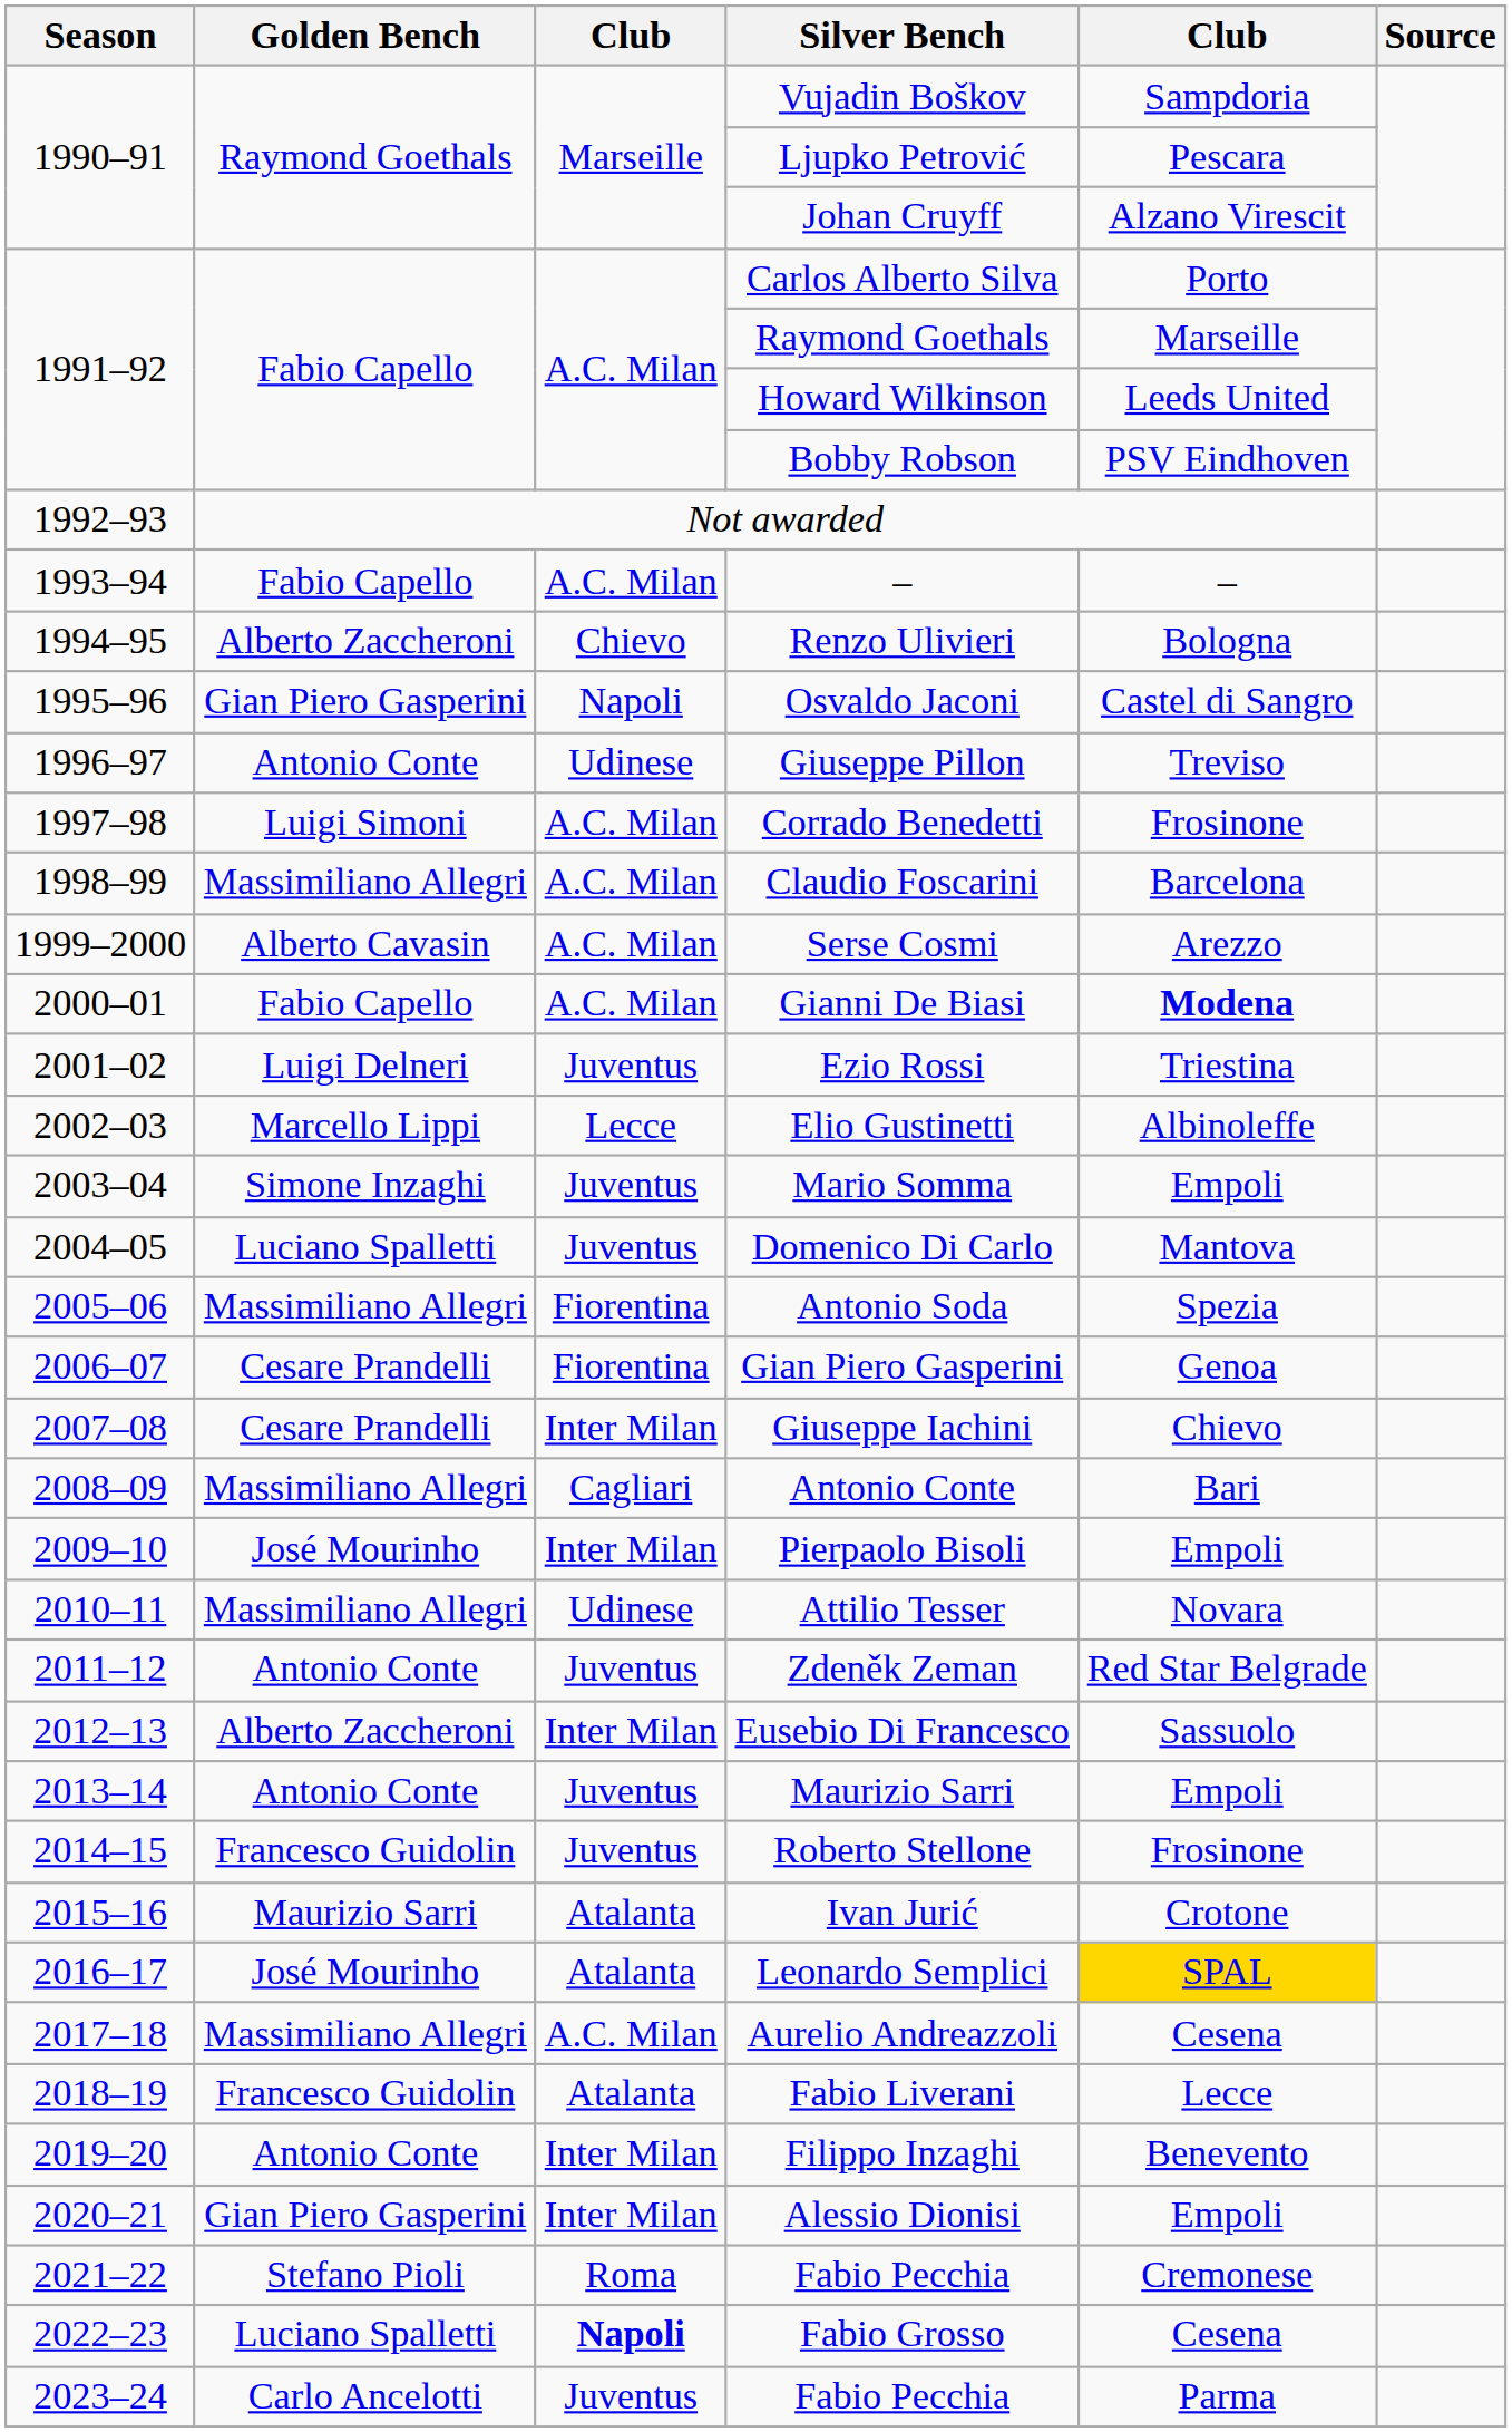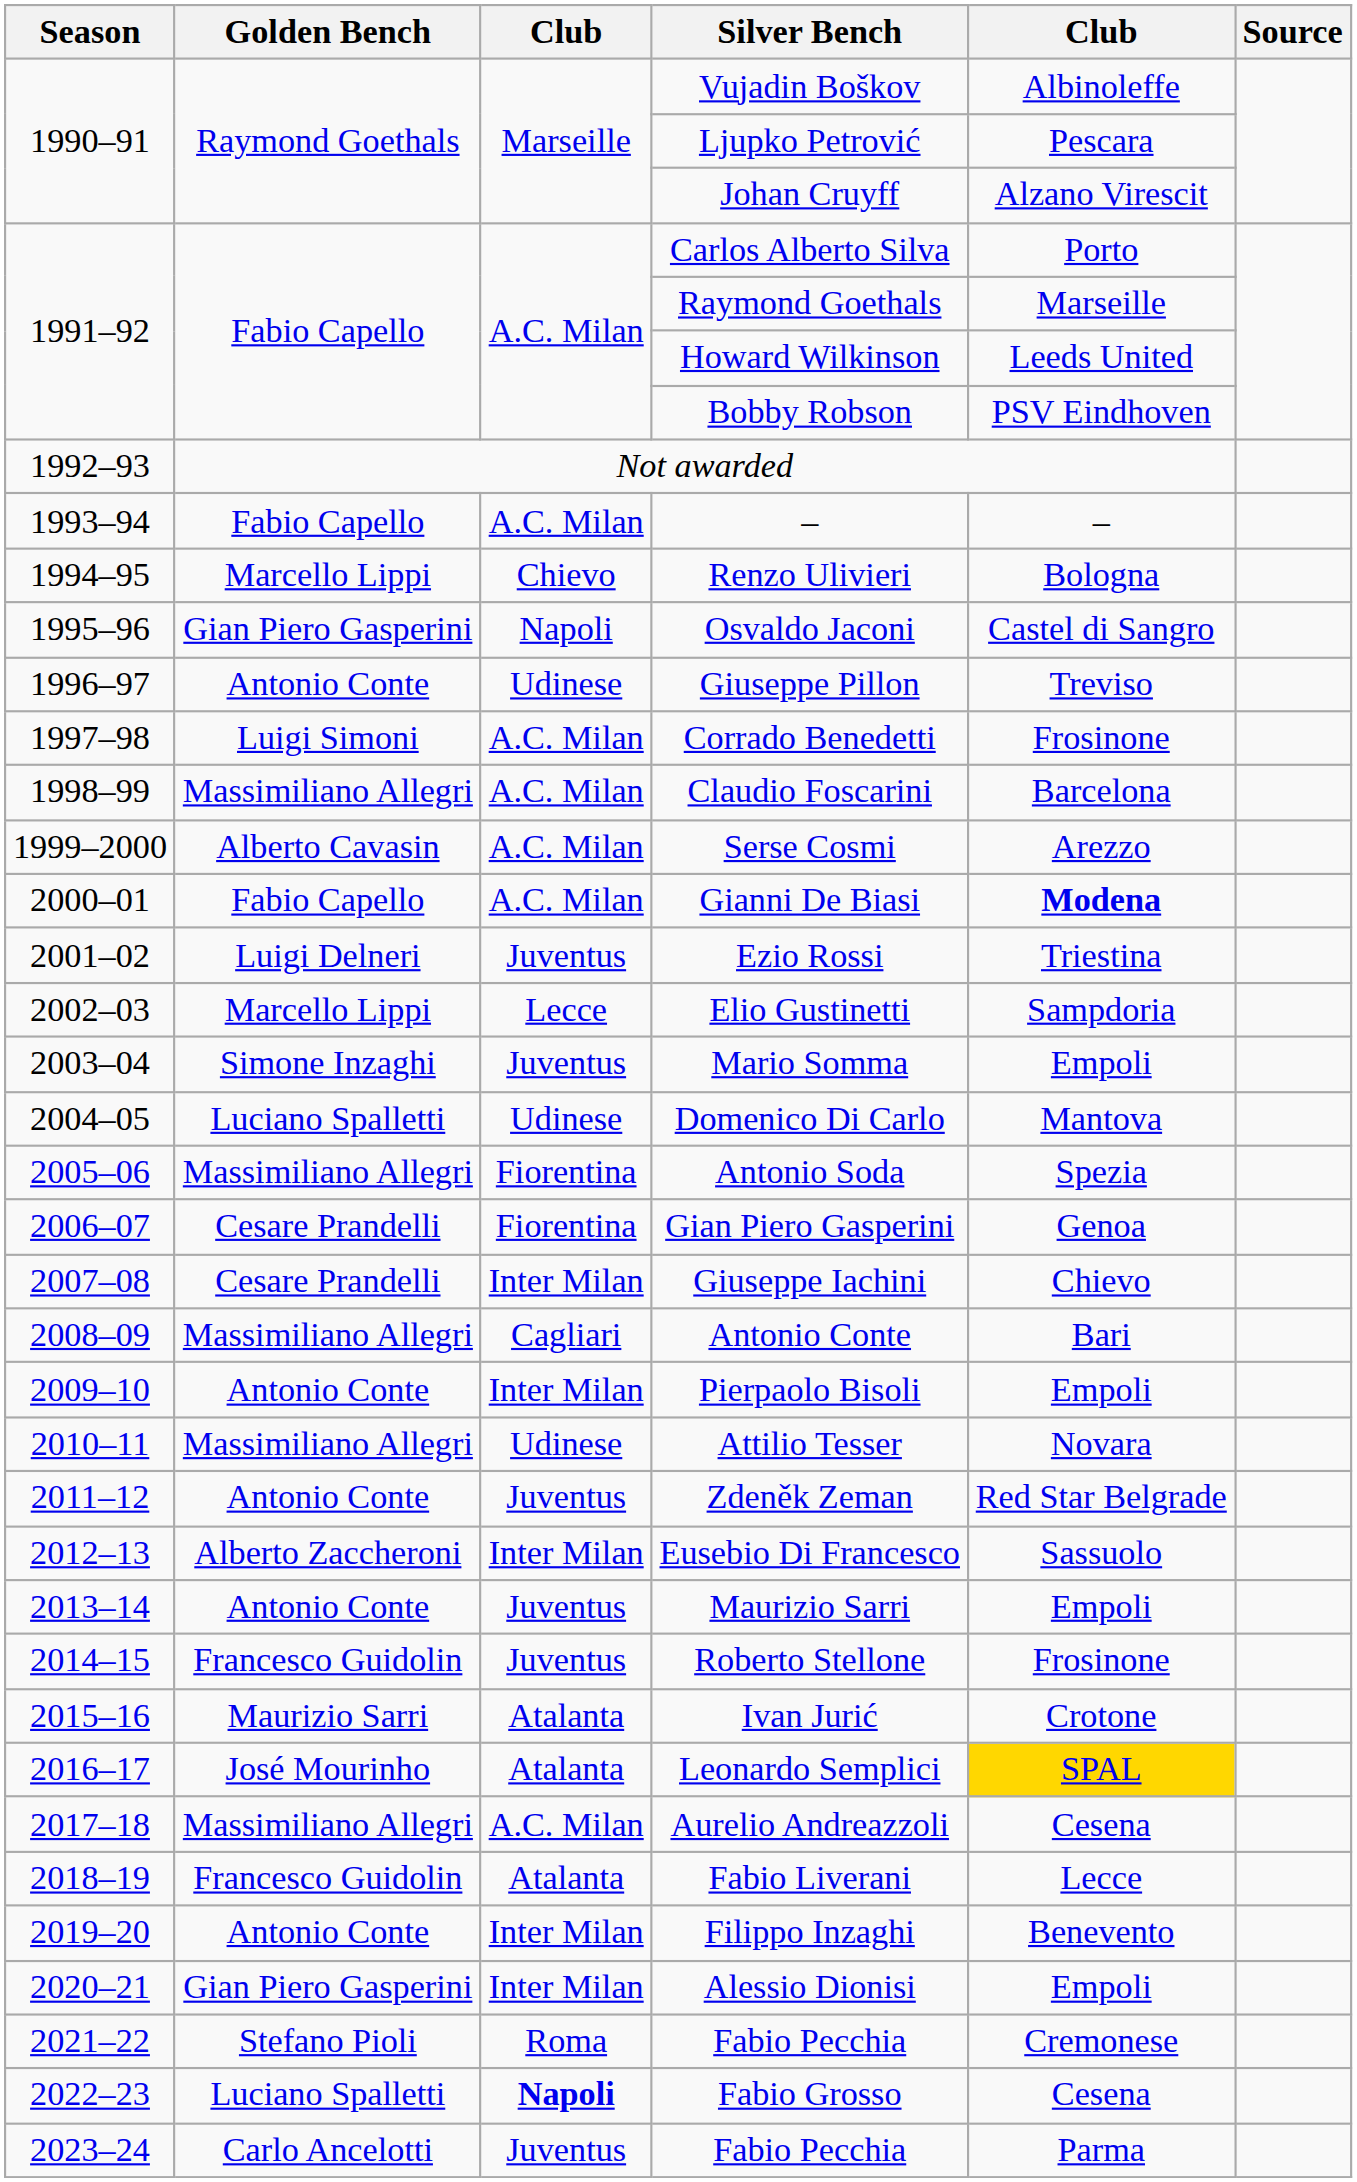 <table class="wikitable" style="text-align:center">
 <tr>
 <th>Season</th>
 <th>Golden Bench</th>
 <th>Club</th>
 <th>Silver Bench</th>
 <th>Club</th>
 <th>Source</th>
 </tr>
 <tr>
 <td rowspan="3">1990–91</td>
 <td rowspan="3"><a href='#'>Raymond Goethals</a></td>
 <td rowspan="3"><a href='#'>Marseille</a></td>
 <td><a href='#'>Vujadin Boškov</a></td>
-<td><a href='#'>Sampdoria</a></td>
+<td><a href='#'>Albinoleffe</a></td>
 <td rowspan="3"></td>
 </tr>
 <tr>
 <td><a href='#'>Ljupko Petrović</a></td>
 <td><a href='#'>Pescara</a></td>
 </tr>
 <tr>
 <td><a href='#'>Johan Cruyff</a></td>
 <td><a href='#'>Alzano Virescit</a></td>
 </tr>
 <tr>
 <td rowspan="4">1991–92</td>
 <td rowspan="4"><a href='#'>Fabio Capello</a></td>
 <td rowspan="4"><a href='#'>A.C. Milan</a></td>
 <td><a href='#'>Carlos Alberto Silva</a></td>
 <td><a href='#'>Porto</a></td>
 <td rowspan="4"></td>
 </tr>
 <tr>
 <td><a href='#'>Raymond Goethals</a></td>
 <td><a href='#'>Marseille</a></td>
 </tr>
 <tr>
 <td><a href='#'>Howard Wilkinson</a></td>
 <td><a href='#'>Leeds United</a></td>
 </tr>
 <tr>
 <td><a href='#'>Bobby Robson</a></td>
 <td><a href='#'>PSV Eindhoven</a></td>
 </tr>
 <tr>
 <td>1992–93</td>
 <td colspan=4><em>Not awarded</em></td>
 <td></td>
 </tr>
 <tr>
 <td>1993–94</td>
 <td><a href='#'>Fabio Capello</a></td>
 <td><a href='#'>A.C. Milan</a></td>
 <td>–</td>
 <td>–</td>
 <td></td>
 </tr>
 <tr>
 <td>1994–95</td>
-<td><a href='#'>Alberto Zaccheroni</a></td>
+<td><a href='#'>Marcello Lippi</a></td>
 <td><a href='#'>Chievo</a></td>
 <td><a href='#'>Renzo Ulivieri</a></td>
 <td><a href='#'>Bologna</a></td>
 <td></td>
 </tr>
 <tr>
 <td>1995–96</td>
 <td><a href='#'>Gian Piero Gasperini</a></td>
 <td><a href='#'>Napoli</a></td>
 <td><a href='#'>Osvaldo Jaconi</a></td>
 <td><a href='#'>Castel di Sangro</a></td>
 <td></td>
 </tr>
 <tr>
 <td>1996–97</td>
 <td><a href='#'>Antonio Conte</a></td>
 <td><a href='#'>Udinese</a></td>
 <td><a href='#'>Giuseppe Pillon</a></td>
 <td><a href='#'>Treviso</a></td>
 <td></td>
 </tr>
 <tr>
 <td>1997–98</td>
 <td><a href='#'>Luigi Simoni</a></td>
 <td><a href='#'>A.C. Milan</a></td>
 <td><a href='#'>Corrado Benedetti</a></td>
 <td><a href='#'>Frosinone</a></td>
 <td></td>
 </tr>
 <tr>
 <td>1998–99</td>
 <td><a href='#'>Massimiliano Allegri</a></td>
 <td><a href='#'>A.C. Milan</a></td>
 <td><a href='#'>Claudio Foscarini</a></td>
 <td><a href='#'>Barcelona</a></td>
 <td></td>
 </tr>
 <tr>
 <td>1999–2000</td>
 <td><a href='#'>Alberto Cavasin</a></td>
 <td><a href='#'>A.C. Milan</a></td>
 <td><a href='#'>Serse Cosmi</a></td>
 <td><a href='#'>Arezzo</a></td>
 <td></td>
 </tr>
 <tr>
 <td>2000–01</td>
 <td><a href='#'>Fabio Capello</a></td>
 <td><a href='#'>A.C. Milan</a></td>
 <td><a href='#'>Gianni De Biasi</a></td>
 <td><strong><a href='#'>Modena</a></strong></td>
 <td></td>
 </tr>
 <tr>
 <td>2001–02</td>
 <td><a href='#'>Luigi Delneri</a></td>
 <td><a href='#'>Juventus</a></td>
 <td><a href='#'>Ezio Rossi</a></td>
 <td><a href='#'>Triestina</a></td>
 <td></td>
 </tr>
 <tr>
 <td>2002–03</td>
 <td><a href='#'>Marcello Lippi</a></td>
 <td><a href='#'>Lecce</a></td>
 <td><a href='#'>Elio Gustinetti</a></td>
-<td><a href='#'>Albinoleffe</a></td>
+<td><a href='#'>Sampdoria</a></td>
 <td></td>
 </tr>
 <tr>
 <td>2003–04</td>
 <td><a href='#'>Simone Inzaghi</a></td>
 <td><a href='#'>Juventus</a></td>
 <td><a href='#'>Mario Somma</a></td>
 <td><a href='#'>Empoli</a></td>
 <td></td>
 </tr>
 <tr>
 <td>2004–05</td>
 <td><a href='#'>Luciano Spalletti</a></td>
-<td><a href='#'>Juventus</a></td>
+<td><a href='#'>Udinese</a></td>
 <td><a href='#'>Domenico Di Carlo</a></td>
 <td><a href='#'>Mantova</a></td>
 <td></td>
 </tr>
 <tr>
 <td><a href='#'>2005–06</a></td>
 <td><a href='#'>Massimiliano Allegri</a></td>
 <td><a href='#'>Fiorentina</a></td>
 <td><a href='#'>Antonio Soda</a></td>
 <td><a href='#'>Spezia</a></td>
 <td></td>
 </tr>
 <tr>
 <td><a href='#'>2006–07</a></td>
 <td><a href='#'>Cesare Prandelli</a></td>
 <td><a href='#'>Fiorentina</a></td>
 <td><a href='#'>Gian Piero Gasperini</a></td>
 <td><a href='#'>Genoa</a></td>
 <td></td>
 </tr>
 <tr>
 <td><a href='#'>2007–08</a></td>
 <td><a href='#'>Cesare Prandelli</a></td>
 <td><a href='#'>Inter Milan</a></td>
 <td><a href='#'>Giuseppe Iachini</a></td>
 <td><a href='#'>Chievo</a></td>
 <td></td>
 </tr>
 <tr>
 <td><a href='#'>2008–09</a></td>
 <td><a href='#'>Massimiliano Allegri</a></td>
 <td><a href='#'>Cagliari</a></td>
 <td><a href='#'>Antonio Conte</a></td>
 <td><a href='#'>Bari</a></td>
 <td></td>
 </tr>
 <tr>
 <td><a href='#'>2009–10</a></td>
-<td><a href='#'>José Mourinho</a></td>
+<td><a href='#'>Antonio Conte</a></td>
 <td><a href='#'>Inter Milan</a></td>
 <td><a href='#'>Pierpaolo Bisoli</a></td>
 <td><a href='#'>Empoli</a></td>
 <td></td>
 </tr>
 <tr>
 <td><a href='#'>2010–11</a></td>
 <td><a href='#'>Massimiliano Allegri</a></td>
 <td><a href='#'>Udinese</a></td>
 <td><a href='#'>Attilio Tesser</a></td>
 <td><a href='#'>Novara</a></td>
 <td></td>
 </tr>
 <tr>
 <td><a href='#'>2011–12</a></td>
 <td><a href='#'>Antonio Conte</a></td>
 <td><a href='#'>Juventus</a></td>
 <td><a href='#'>Zdeněk Zeman</a></td>
 <td><a href='#'>Red Star Belgrade</a></td>
 <td></td>
 </tr>
 <tr>
 <td><a href='#'>2012–13</a></td>
 <td><a href='#'>Alberto Zaccheroni</a></td>
 <td><a href='#'>Inter Milan</a></td>
 <td><a href='#'>Eusebio Di Francesco</a></td>
 <td><a href='#'>Sassuolo</a></td>
 <td></td>
 </tr>
 <tr>
 <td><a href='#'>2013–14</a></td>
 <td><a href='#'>Antonio Conte</a></td>
 <td><a href='#'>Juventus</a></td>
 <td><a href='#'>Maurizio Sarri</a></td>
 <td><a href='#'>Empoli</a></td>
 <td></td>
 </tr>
 <tr>
 <td><a href='#'>2014–15</a></td>
 <td><a href='#'>Francesco Guidolin</a></td>
 <td><a href='#'>Juventus</a></td>
 <td><a href='#'>Roberto Stellone</a></td>
 <td><a href='#'>Frosinone</a></td>
 <td></td>
 </tr>
 <tr>
 <td><a href='#'>2015–16</a></td>
 <td><a href='#'>Maurizio Sarri</a></td>
 <td><a href='#'>Atalanta</a></td>
 <td><a href='#'>Ivan Jurić</a></td>
 <td><a href='#'>Crotone</a></td>
 <td></td>
 </tr>
 <tr>
 <td><a href='#'>2016–17</a></td>
 <td><a href='#'>José Mourinho</a></td>
 <td><a href='#'>Atalanta</a></td>
 <td><a href='#'>Leonardo Semplici</a></td>
 <td style="background: gold;"><a href='#'>SPAL</a></td>
 <td></td>
 </tr>
 <tr>
 <td><a href='#'>2017–18</a></td>
 <td><a href='#'>Massimiliano Allegri</a></td>
 <td><a href='#'>A.C. Milan</a></td>
 <td><a href='#'>Aurelio Andreazzoli</a></td>
 <td><a href='#'>Cesena</a></td>
 <td></td>
 </tr>
 <tr>
 <td><a href='#'>2018–19</a></td>
 <td><a href='#'>Francesco Guidolin</a></td>
 <td><a href='#'>Atalanta</a></td>
 <td><a href='#'>Fabio Liverani</a></td>
 <td><a href='#'>Lecce</a></td>
 <td></td>
 </tr>
 <tr>
 <td><a href='#'>2019–20</a></td>
 <td><a href='#'>Antonio Conte</a></td>
 <td><a href='#'>Inter Milan</a></td>
 <td><a href='#'>Filippo Inzaghi</a></td>
 <td><a href='#'>Benevento</a></td>
 <td></td>
 </tr>
 <tr>
 <td><a href='#'>2020–21</a></td>
 <td><a href='#'>Gian Piero Gasperini</a></td>
 <td><a href='#'>Inter Milan</a></td>
 <td><a href='#'>Alessio Dionisi</a></td>
 <td><a href='#'>Empoli</a></td>
 <td></td>
 </tr>
 <tr>
 <td><a href='#'>2021–22</a></td>
 <td><a href='#'>Stefano Pioli</a></td>
 <td><a href='#'>Roma</a></td>
 <td><a href='#'>Fabio Pecchia</a></td>
 <td><a href='#'>Cremonese</a></td>
 <td></td>
 </tr>
 <tr>
 <td><a href='#'>2022–23</a></td>
 <td><a href='#'>Luciano Spalletti</a></td>
 <td><strong><a href='#'>Napoli</a></strong></td>
 <td><a href='#'>Fabio Grosso</a></td>
 <td><a href='#'>Cesena</a></td>
 <td></td>
 </tr>
 <tr>
 <td><a href='#'>2023–24</a></td>
 <td><a href='#'>Carlo Ancelotti</a></td>
 <td><a href='#'>Juventus</a></td>
 <td><a href='#'>Fabio Pecchia</a></td>
 <td><a href='#'>Parma</a></td>
 <td></td>
 </tr>
 </table>
